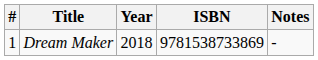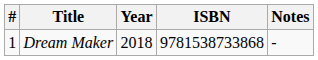 <table class="wikitable">
 <tr>
 <th>#</th>
 <th>Title</th>
 <th>Year</th>
 <th>ISBN</th>
 <th>Notes</th>
 </tr>
 <tr>
 <td>1</td>
 <td><em>Dream Maker</em></td>
 <td>2018</td>
-<td>9781538733869</td>
+<td>9781538733868</td>
 <td>-</td>
 </tr>
 </table>
